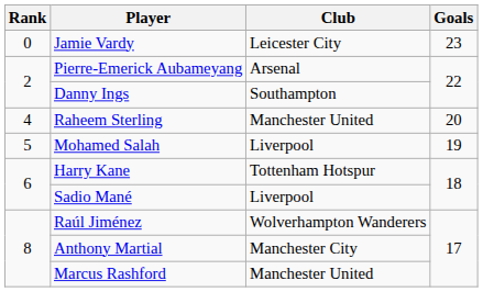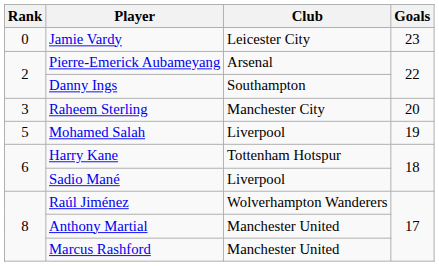 <table class="wikitable" style="text-align:center">
 <tr>
 <th>Rank</th>
 <th>Player</th>
 <th>Club</th>
 <th>Goals</th>
 </tr>
 <tr>
 <td>0</td>
 <td align="left"> <a href='#'>Jamie Vardy</a></td>
 <td align="left">Leicester City</td>
 <td>23</td>
 </tr>
 <tr>
 <td rowspan=2>2</td>
 <td align="left"> <a href='#'>Pierre-Emerick Aubameyang</a></td>
 <td align="left">Arsenal</td>
 <td rowspan=2>22</td>
 </tr>
 <tr>
 <td align="left"> <a href='#'>Danny Ings</a></td>
 <td align="left">Southampton</td>
 </tr>
 <tr>
-<td>4</td>
+<td>3</td>
 <td align="left"> <a href='#'>Raheem Sterling</a></td>
-<td align="left">Manchester United</td>
+<td align="left">Manchester City</td>
 <td>20</td>
 </tr>
 <tr>
 <td>5</td>
 <td align="left"> <a href='#'>Mohamed Salah</a></td>
 <td align="left">Liverpool</td>
 <td>19</td>
 </tr>
 <tr>
 <td rowspan=2>6</td>
 <td align="left"> <a href='#'>Harry Kane</a></td>
 <td align="left">Tottenham Hotspur</td>
 <td rowspan=2>18</td>
 </tr>
 <tr>
 <td align="left"> <a href='#'>Sadio Mané</a></td>
 <td align="left">Liverpool</td>
 </tr>
 <tr>
 <td rowspan=3>8</td>
 <td align="left"> <a href='#'>Raúl Jiménez</a></td>
 <td align="left">Wolverhampton Wanderers</td>
 <td rowspan=3>17</td>
 </tr>
 <tr>
 <td align="left"> <a href='#'>Anthony Martial</a></td>
-<td align="left">Manchester City</td>
+<td align="left">Manchester United</td>
 </tr>
 <tr>
 <td align="left"> <a href='#'>Marcus Rashford</a></td>
 <td align="left">Manchester United</td>
 </tr>
 </table>
